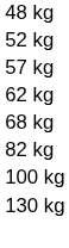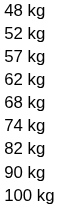 <table>
 <tr>
 <td>48 kg</td>
 <td></td>
 <td></td>
 <td></td>
 </tr>
 <tr>
 <td>52 kg</td>
 <td></td>
 <td></td>
 <td></td>
 </tr>
 <tr>
 <td>57 kg</td>
 <td></td>
 <td></td>
 <td></td>
 </tr>
 <tr>
 <td>62 kg</td>
 <td></td>
 <td></td>
 <td></td>
 </tr>
 <tr>
 <td>68 kg</td>
 <td></td>
 <td></td>
 <td></td>
 </tr>
 <tr>
+<td>74 kg</td>
+<td></td>
+<td></td>
+<td></td>
+</tr>
+<tr>
 <td>82 kg</td>
+<td></td>
+<td></td>
+<td></td>
+</tr>
+<tr>
+<td>90 kg</td>
 <td></td>
 <td></td>
 <td></td>
 </tr>
 <tr>
 <td>100 kg</td>
 <td></td>
 <td></td>
 <td></td>
 </tr>
-<tr>
-<td>130 kg</td>
-<td></td>
-<td></td>
-<td></td>
-</tr>
 </table>
